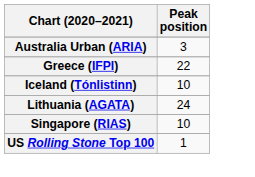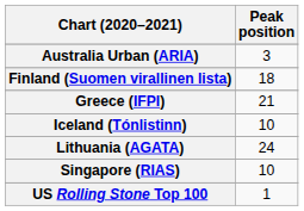 <table class="wikitable sortable plainrowheaders" style="text-align:center">
 <tr>
 <th scope="col">Chart (2020–2021)</th>
 <th scope="col">Peak<br>position</th>
 </tr>
 <tr>
 </tr>
 <tr>
 <th scope="row">Australia Urban (<a href='#'>ARIA</a>)</th>
 <td>3</td>
 </tr>
 <tr>
 </tr>
 <tr>
 </tr>
 <tr>
 </tr>
 <tr>
 </tr>
 <tr>
 </tr>
 <tr>
 </tr>
 <tr>
 </tr>
 <tr>
 </tr>
 <tr>
 </tr>
 <tr>
+<th scope="row">Finland (<a href='#'>Suomen virallinen lista</a>)</th>
+<td>18</td>
+</tr>
+<tr>
 </tr>
 <tr>
 </tr>
 <tr>
 <th scope="row">Greece (<a href='#'>IFPI</a>)</th>
-<td>22</td>
+<td>21</td>
 </tr>
 <tr>
 </tr>
 <tr>
 <th scope="row">Iceland (<a href='#'>Tónlistinn</a>)</th>
 <td>10</td>
 </tr>
 <tr>
 </tr>
 <tr>
 </tr>
 <tr>
 <th scope="row">Lithuania (<a href='#'>AGATA</a>)</th>
 <td>24</td>
 </tr>
 <tr>
 </tr>
 <tr>
 </tr>
 <tr>
 </tr>
 <tr>
 </tr>
 <tr>
 </tr>
 <tr>
 <th scope="row">Singapore (<a href='#'>RIAS</a>)</th>
 <td>10</td>
 </tr>
 <tr>
 </tr>
 <tr>
 </tr>
 <tr>
 </tr>
 <tr>
 </tr>
 <tr>
 </tr>
 <tr>
 </tr>
 <tr>
 </tr>
 <tr>
 </tr>
 <tr>
 </tr>
 <tr>
 </tr>
 <tr>
 <th scope="row">US <a href='#'><em>Rolling Stone</em> Top 100</a></th>
 <td>1</td>
 </tr>
 </table>
